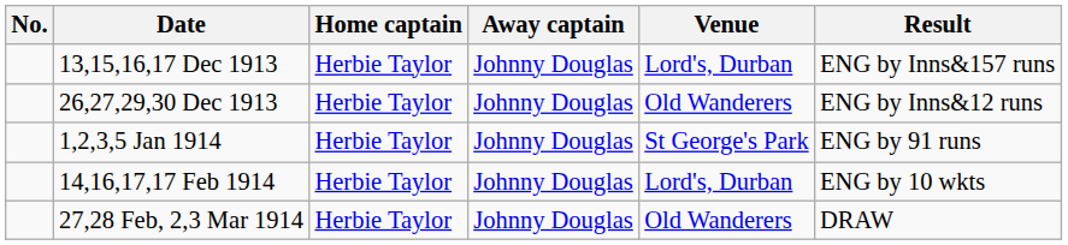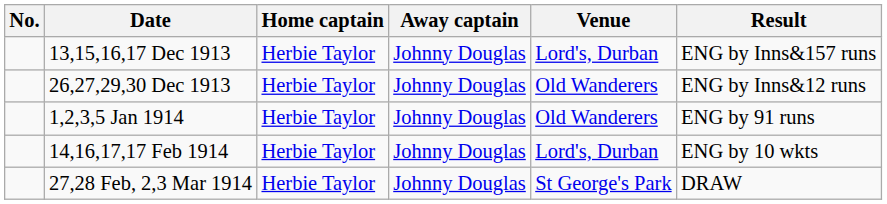 <table class="wikitable">
 <tr>
 <th>No.</th>
 <th>Date</th>
 <th>Home captain</th>
 <th>Away captain</th>
 <th>Venue</th>
 <th>Result</th>
 </tr>
 <tr>
 <td></td>
 <td>13,15,16,17 Dec 1913</td>
 <td><a href='#'>Herbie Taylor</a></td>
 <td><a href='#'>Johnny Douglas</a></td>
 <td><a href='#'>Lord's, Durban</a></td>
 <td>ENG by Inns&157 runs</td>
 </tr>
 <tr>
 <td></td>
 <td>26,27,29,30 Dec 1913</td>
 <td><a href='#'>Herbie Taylor</a></td>
 <td><a href='#'>Johnny Douglas</a></td>
 <td><a href='#'>Old Wanderers</a></td>
 <td>ENG by Inns&12 runs</td>
 </tr>
 <tr>
 <td></td>
 <td>1,2,3,5 Jan 1914</td>
 <td><a href='#'>Herbie Taylor</a></td>
 <td><a href='#'>Johnny Douglas</a></td>
-<td><a href='#'>St George's Park</a></td>
+<td><a href='#'>Old Wanderers</a></td>
 <td>ENG by 91 runs</td>
 </tr>
 <tr>
 <td></td>
 <td>14,16,17,17 Feb 1914</td>
 <td><a href='#'>Herbie Taylor</a></td>
 <td><a href='#'>Johnny Douglas</a></td>
 <td><a href='#'>Lord's, Durban</a></td>
 <td>ENG by 10 wkts</td>
 </tr>
 <tr>
 <td></td>
 <td>27,28 Feb, 2,3 Mar 1914</td>
 <td><a href='#'>Herbie Taylor</a></td>
 <td><a href='#'>Johnny Douglas</a></td>
-<td><a href='#'>Old Wanderers</a></td>
+<td><a href='#'>St George's Park</a></td>
 <td>DRAW</td>
 </tr>
 </table>
